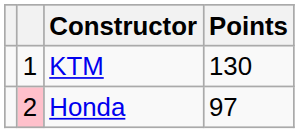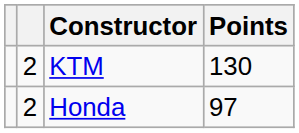 <table class="wikitable" style="font-size: 95%;">
 <tr>
 <th></th>
 <th></th>
 <th>Constructor</th>
 <th>Points</th>
 </tr>
 <tr>
 <td></td>
-<td align=center>1</td>
+<td align=center>2</td>
 <td> <a href='#'>KTM</a></td>
 <td align=left>130</td>
 </tr>
 <tr>
 <td></td>
-<td align=center style="background: pink;">2</td>
+<td align=center>2</td>
 <td> <a href='#'>Honda</a></td>
 <td align=left>97</td>
 </tr>
 </table>
